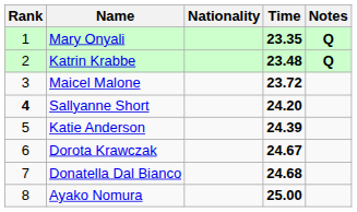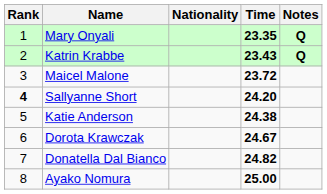 <table class="wikitable sortable" style="text-align:center">
 <tr>
 <th>Rank</th>
 <th>Name</th>
 <th>Nationality</th>
 <th>Time</th>
 <th>Notes</th>
 </tr>
 <tr bgcolor=ccffcc>
 <td>1</td>
 <td align=left><a href='#'>Mary Onyali</a></td>
 <td align=left></td>
 <td><strong>23.35</strong></td>
 <td><strong>Q</strong></td>
 </tr>
 <tr bgcolor=ccffcc>
 <td>2</td>
 <td align=left><a href='#'>Katrin Krabbe</a></td>
 <td align=left></td>
-<td><strong>23.48</strong></td>
+<td><strong>23.43</strong></td>
 <td><strong>Q</strong></td>
 </tr>
 <tr>
 <td>3</td>
 <td align=left><a href='#'>Maicel Malone</a></td>
 <td align=left></td>
 <td><strong>23.72</strong></td>
 <td></td>
 </tr>
 <tr>
 <td><strong>4</strong></td>
 <td align=left><a href='#'>Sallyanne Short</a></td>
 <td align=left></td>
 <td><strong>24.20</strong></td>
 <td></td>
 </tr>
 <tr>
 <td>5</td>
 <td align=left><a href='#'>Katie Anderson</a></td>
 <td align=left></td>
-<td><strong>24.39</strong></td>
+<td><strong>24.38</strong></td>
 <td></td>
 </tr>
 <tr>
 <td>6</td>
 <td align=left><a href='#'>Dorota Krawczak</a></td>
 <td align=left></td>
 <td><strong>24.67</strong></td>
 <td></td>
 </tr>
 <tr>
 <td>7</td>
 <td align=left><a href='#'>Donatella Dal Bianco</a></td>
 <td align=left></td>
-<td><strong>24.68</strong></td>
+<td><strong>24.82</strong></td>
 <td></td>
 </tr>
 <tr>
 <td>8</td>
 <td align=left><a href='#'>Ayako Nomura</a></td>
 <td align=left></td>
 <td><strong>25.00</strong></td>
 <td></td>
 </tr>
 </table>
